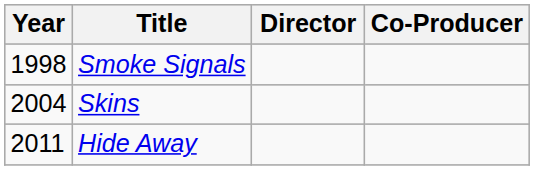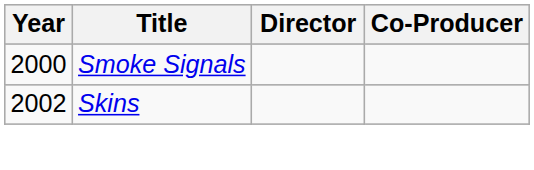 <table class="wikitable">
 <tr>
 <th>Year</th>
 <th>Title</th>
 <th width=65>Director</th>
 <th>Co-Producer</th>
 </tr>
 <tr>
-<td>1998</td>
+<td>2000</td>
 <td><em><a href='#'>Smoke Signals</a></em></td>
 <td></td>
 <td></td>
 </tr>
 <tr>
-<td>2004</td>
+<td>2002</td>
 <td><em><a href='#'>Skins</a></em></td>
 <td></td>
 <td></td>
 </tr>
-<tr>
-<td>2011</td>
-<td><em><a href='#'>Hide Away</a></em></td>
-<td></td>
-<td></td>
-</tr>
 </table>
